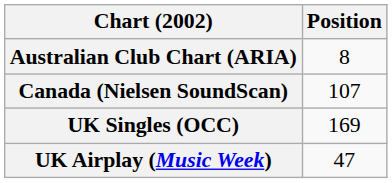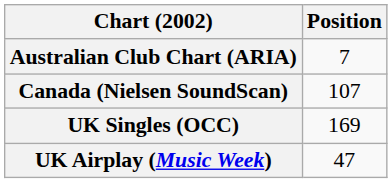 <table class="wikitable plainrowheaders sortable" style="text-align:center">
 <tr>
 <th>Chart (2002)</th>
 <th>Position</th>
 </tr>
 <tr>
 <th scope="row">Australian Club Chart (ARIA)</th>
-<td>8</td>
+<td>7</td>
 </tr>
 <tr>
 <th scope="row">Canada (Nielsen SoundScan)</th>
 <td>107</td>
 </tr>
 <tr>
 <th scope="row">UK Singles (OCC)</th>
 <td>169</td>
 </tr>
 <tr>
 <th scope="row">UK Airplay (<em><a href='#'>Music Week</a></em>)</th>
 <td>47</td>
 </tr>
 </table>
